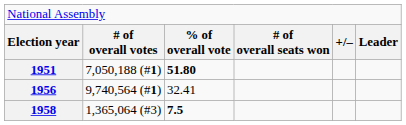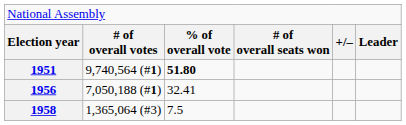 <table class=wikitable>
 <tr>
 <td colspan=7><a href='#'>National Assembly</a></td>
 </tr>
 <tr>
 <th>Election year</th>
 <th># of<br>overall votes</th>
 <th>% of<br>overall vote</th>
 <th># of<br>overall seats won</th>
 <th>+/–</th>
 <th>Leader</th>
 </tr>
 <tr>
 <th><a href='#'>1951</a></th>
-<td>7,050,188 (#<strong>1</strong>)</td>
+<td>9,740,564 (#<strong>1</strong>)</td>
 <td><strong>51.80</strong></td>
 <td></td>
 <td></td>
 <td></td>
 </tr>
 <tr>
 <th><a href='#'>1956</a></th>
-<td>9,740,564 (#<strong>1</strong>)</td>
+<td>7,050,188 (#<strong>1</strong>)</td>
 <td>32.41</td>
 <td></td>
 <td></td>
 <td></td>
 </tr>
 <tr>
 <th><a href='#'>1958</a></th>
 <td>1,365,064 (#3)</td>
-<td><strong>7.5</strong></td>
+<td>7.5</td>
 <td></td>
 <td></td>
 <td></td>
 </tr>
 </table>
